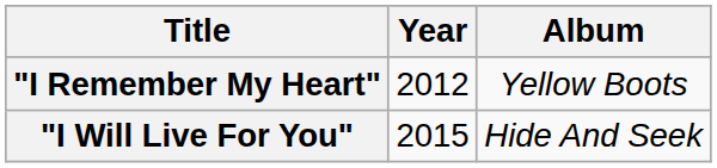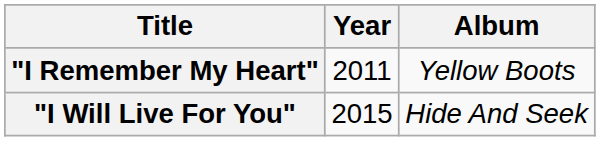 <table class="wikitable plainrowheaders" style="text-align:center;">
 <tr>
 <th>Title</th>
 <th>Year</th>
 <th>Album</th>
 </tr>
 <tr>
 <th scope=row>"I Remember My Heart"</th>
-<td>2012</td>
+<td>2011</td>
 <td><em>Yellow Boots</em></td>
 </tr>
 <tr>
 <th scope=row>"I Will Live For You"</th>
 <td>2015</td>
 <td><em>Hide And Seek</em></td>
 </tr>
 </table>
